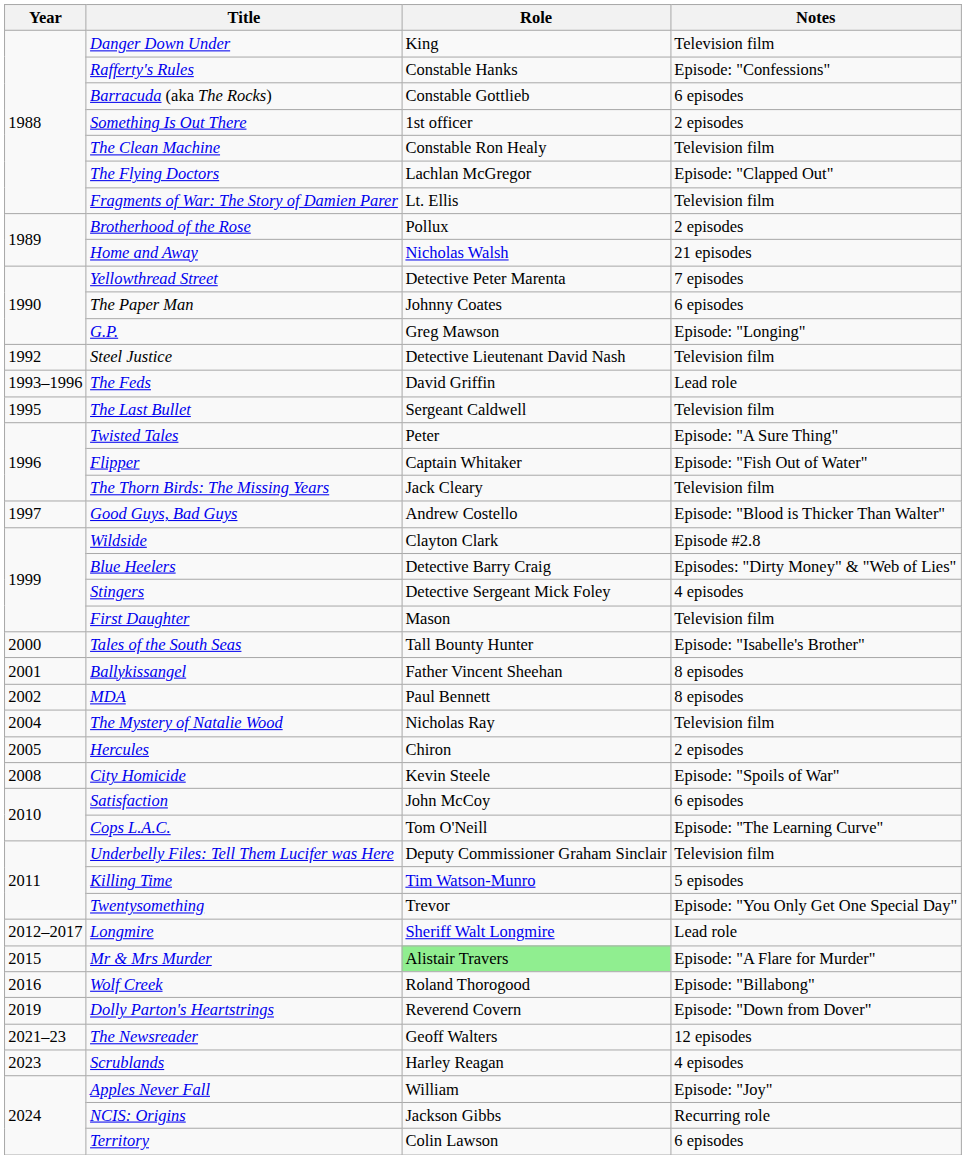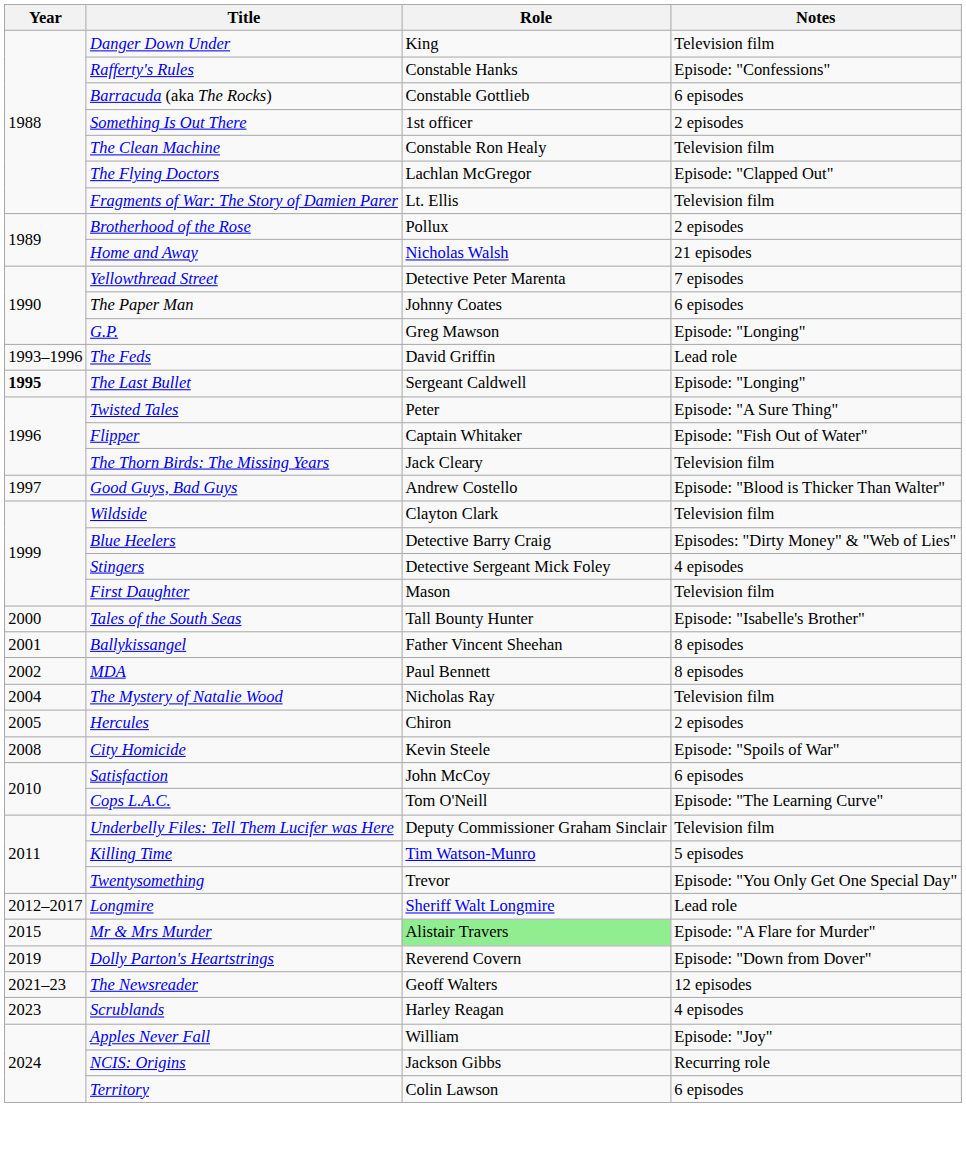 <table class="wikitable sortable">
 <tr>
 <th>Year</th>
 <th>Title</th>
 <th>Role</th>
 <th class="unsortable">Notes</th>
 </tr>
 <tr>
 <td rowspan="7">1988</td>
 <td><em><a href='#'>Danger Down Under</a></em></td>
 <td>King</td>
 <td>Television film</td>
 </tr>
 <tr>
 <td><em><a href='#'>Rafferty's Rules</a></em></td>
 <td>Constable Hanks</td>
 <td>Episode: "Confessions"</td>
 </tr>
 <tr>
 <td><em><a href='#'>Barracuda</a></em> (aka <em>The Rocks</em>)</td>
 <td>Constable Gottlieb</td>
 <td>6 episodes</td>
 </tr>
 <tr>
 <td><em><a href='#'>Something Is Out There</a></em></td>
 <td>1st officer</td>
 <td>2 episodes</td>
 </tr>
 <tr>
 <td><em><a href='#'>The Clean Machine</a></em></td>
 <td>Constable Ron Healy</td>
 <td>Television film</td>
 </tr>
 <tr>
 <td><em><a href='#'>The Flying Doctors</a></em></td>
 <td>Lachlan McGregor</td>
 <td>Episode: "Clapped Out"</td>
 </tr>
 <tr>
 <td><em><a href='#'>Fragments of War: The Story of Damien Parer</a></em></td>
 <td>Lt. Ellis</td>
 <td>Television film</td>
 </tr>
 <tr>
 <td rowspan="2">1989</td>
 <td><em><a href='#'>Brotherhood of the Rose</a></em></td>
 <td>Pollux</td>
 <td>2 episodes</td>
 </tr>
 <tr>
 <td><em><a href='#'>Home and Away</a></em></td>
 <td><a href='#'>Nicholas Walsh</a></td>
 <td>21 episodes</td>
 </tr>
 <tr>
 <td rowspan="3">1990</td>
 <td><em><a href='#'>Yellowthread Street</a></em></td>
 <td>Detective Peter Marenta</td>
 <td>7 episodes</td>
 </tr>
 <tr>
 <td><em>The Paper Man</em></td>
 <td>Johnny Coates</td>
 <td>6 episodes</td>
 </tr>
 <tr>
 <td><em><a href='#'>G.P.</a></em></td>
 <td>Greg Mawson</td>
 <td>Episode: "Longing"</td>
 </tr>
 <tr>
-<td>1992</td>
-<td><em>Steel Justice</em></td>
-<td>Detective Lieutenant David Nash</td>
-<td>Television film</td>
-</tr>
-<tr>
 <td>1993–1996</td>
 <td><em><a href='#'>The Feds</a></em></td>
 <td>David Griffin</td>
 <td>Lead role</td>
 </tr>
 <tr>
-<td>1995</td>
+<td><strong>1995</strong></td>
 <td><em><a href='#'>The Last Bullet</a></em></td>
 <td>Sergeant Caldwell</td>
-<td>Television film</td>
+<td>Episode: "Longing"</td>
 </tr>
 <tr>
 <td rowspan="3">1996</td>
 <td><em><a href='#'>Twisted Tales</a></em></td>
 <td>Peter</td>
 <td>Episode: "A Sure Thing"</td>
 </tr>
 <tr>
 <td><em><a href='#'>Flipper</a></em></td>
 <td>Captain Whitaker</td>
 <td>Episode: "Fish Out of Water"</td>
 </tr>
 <tr>
 <td><em><a href='#'>The Thorn Birds: The Missing Years</a></em></td>
 <td>Jack Cleary</td>
 <td>Television film</td>
 </tr>
 <tr>
 <td>1997</td>
 <td><em><a href='#'>Good Guys, Bad Guys</a></em></td>
 <td>Andrew Costello</td>
 <td>Episode: "Blood is Thicker Than Walter"</td>
 </tr>
 <tr>
 <td rowspan="4">1999</td>
 <td><em><a href='#'>Wildside</a></em></td>
 <td>Clayton Clark</td>
-<td>Episode #2.8</td>
+<td>Television film</td>
 </tr>
 <tr>
 <td><em><a href='#'>Blue Heelers</a></em></td>
 <td>Detective Barry Craig</td>
 <td>Episodes: "Dirty Money" & "Web of Lies"</td>
 </tr>
 <tr>
 <td><em><a href='#'>Stingers</a></em></td>
 <td>Detective Sergeant Mick Foley</td>
 <td>4 episodes</td>
 </tr>
 <tr>
 <td><em><a href='#'>First Daughter</a></em></td>
 <td>Mason</td>
 <td>Television film</td>
 </tr>
 <tr>
 <td>2000</td>
 <td><em><a href='#'>Tales of the South Seas</a></em></td>
 <td>Tall Bounty Hunter</td>
 <td>Episode: "Isabelle's Brother"</td>
 </tr>
 <tr>
 <td>2001</td>
 <td><em><a href='#'>Ballykissangel</a></em></td>
 <td>Father Vincent Sheehan</td>
 <td>8 episodes</td>
 </tr>
 <tr>
 <td>2002</td>
 <td><em><a href='#'>MDA</a></em></td>
 <td>Paul Bennett</td>
 <td>8 episodes</td>
 </tr>
 <tr>
 <td>2004</td>
 <td><em><a href='#'>The Mystery of Natalie Wood</a></em></td>
 <td>Nicholas Ray</td>
 <td>Television film</td>
 </tr>
 <tr>
 <td>2005</td>
 <td><em><a href='#'>Hercules</a></em></td>
 <td>Chiron</td>
 <td>2 episodes</td>
 </tr>
 <tr>
 <td>2008</td>
 <td><em><a href='#'>City Homicide</a></em></td>
 <td>Kevin Steele</td>
 <td>Episode: "Spoils of War"</td>
 </tr>
 <tr>
 <td rowspan="2">2010</td>
 <td><em><a href='#'>Satisfaction</a></em></td>
 <td>John McCoy</td>
 <td>6 episodes</td>
 </tr>
 <tr>
 <td><em><a href='#'>Cops L.A.C.</a></em></td>
 <td>Tom O'Neill</td>
 <td>Episode: "The Learning Curve"</td>
 </tr>
 <tr>
 <td rowspan="3">2011</td>
 <td><em><a href='#'>Underbelly Files: Tell Them Lucifer was Here</a></em></td>
 <td>Deputy Commissioner Graham Sinclair</td>
 <td>Television film</td>
 </tr>
 <tr>
 <td><em><a href='#'>Killing Time</a></em></td>
 <td><a href='#'>Tim Watson-Munro</a></td>
 <td>5 episodes</td>
 </tr>
 <tr>
 <td><em><a href='#'>Twentysomething</a></em></td>
 <td>Trevor</td>
 <td>Episode: "You Only Get One Special Day"</td>
 </tr>
 <tr>
 <td>2012–2017</td>
 <td><em><a href='#'>Longmire</a></em></td>
 <td><a href='#'>Sheriff Walt Longmire</a></td>
 <td>Lead role</td>
 </tr>
 <tr>
 <td>2015</td>
 <td><em><a href='#'>Mr & Mrs Murder</a></em></td>
 <td style="background: lightgreen;">Alistair Travers</td>
 <td>Episode: "A Flare for Murder"</td>
 </tr>
 <tr>
-<td>2016</td>
-<td><em><a href='#'>Wolf Creek</a></em></td>
-<td>Roland Thorogood</td>
-<td>Episode: "Billabong"</td>
-</tr>
-<tr>
 <td>2019</td>
 <td><em><a href='#'>Dolly Parton's Heartstrings</a></em></td>
 <td>Reverend Covern</td>
 <td>Episode: "Down from Dover"</td>
 </tr>
 <tr>
 <td>2021–23</td>
 <td><em><a href='#'>The Newsreader</a></em></td>
 <td>Geoff Walters</td>
 <td>12 episodes</td>
 </tr>
 <tr>
 <td>2023</td>
 <td><em><a href='#'>Scrublands</a></em></td>
 <td>Harley Reagan</td>
 <td>4 episodes</td>
 </tr>
 <tr>
 <td rowspan="3">2024</td>
 <td><em><a href='#'>Apples Never Fall</a></em></td>
 <td>William</td>
 <td>Episode: "Joy"</td>
 </tr>
 <tr>
 <td><em><a href='#'>NCIS: Origins</a></em></td>
 <td>Jackson Gibbs</td>
 <td>Recurring role</td>
 </tr>
 <tr>
 <td><em><a href='#'>Territory</a></em></td>
 <td>Colin Lawson</td>
 <td>6 episodes</td>
 </tr>
 </table>
